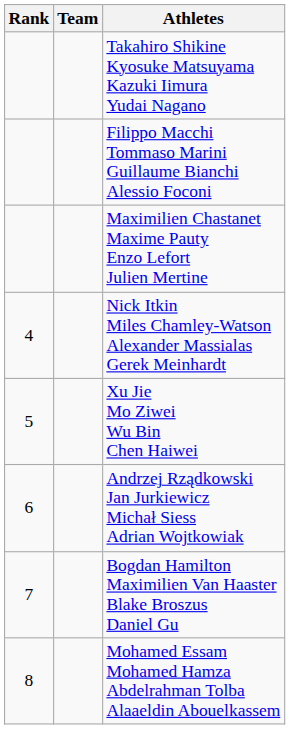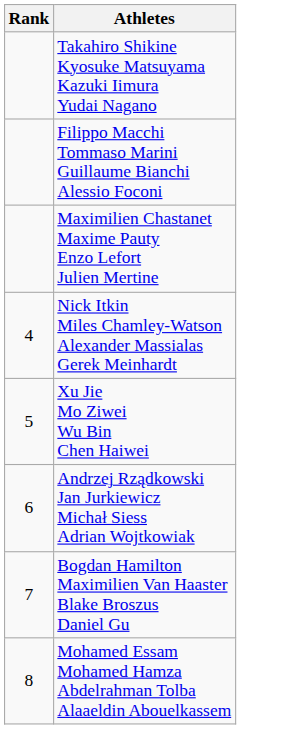 <table class="wikitable sortable" style="text-align:center">
 <tr>
 <th>Rank</th>
-<th>Team</th>
 <th class="unsortable">Athletes</th>
 </tr>
 <tr>
 <td></td>
-<td align="left"></td>
 <td align="left"><a href='#'>Takahiro Shikine</a><br><a href='#'>Kyosuke Matsuyama</a><br><a href='#'>Kazuki Iimura</a><br><a href='#'>Yudai Nagano</a></td>
 </tr>
 <tr>
 <td></td>
-<td align="left"></td>
 <td align="left"><a href='#'>Filippo Macchi</a><br><a href='#'>Tommaso Marini </a><br><a href='#'>Guillaume Bianchi</a><br><a href='#'>Alessio Foconi</a></td>
 </tr>
 <tr>
 <td></td>
-<td align="left"></td>
 <td align="left"><a href='#'>Maximilien Chastanet</a><br><a href='#'>Maxime Pauty</a><br><a href='#'>Enzo Lefort</a><br><a href='#'>Julien Mertine</a></td>
 </tr>
 <tr>
 <td>4</td>
-<td align="left"></td>
 <td align="left"><a href='#'>Nick Itkin</a><br><a href='#'>Miles Chamley-Watson</a><br><a href='#'>Alexander Massialas</a><br><a href='#'>Gerek Meinhardt</a></td>
 </tr>
 <tr>
 <td>5</td>
-<td align="left"></td>
 <td align="left"><a href='#'>Xu Jie</a><br><a href='#'>Mo Ziwei</a><br><a href='#'>Wu Bin</a><br><a href='#'>Chen Haiwei</a></td>
 </tr>
 <tr>
 <td>6</td>
-<td align="left"></td>
 <td align="left"><a href='#'>Andrzej Rządkowski</a><br><a href='#'>Jan Jurkiewicz</a><br><a href='#'>Michał Siess</a><br><a href='#'>Adrian Wojtkowiak</a></td>
 </tr>
 <tr>
 <td>7</td>
-<td align="left"></td>
 <td align="left"><a href='#'>Bogdan Hamilton</a><br><a href='#'>Maximilien Van Haaster</a><br><a href='#'>Blake Broszus</a><br><a href='#'>Daniel Gu</a></td>
 </tr>
 <tr>
 <td>8</td>
-<td align="left"></td>
 <td align="left"><a href='#'>Mohamed Essam</a><br><a href='#'>Mohamed Hamza</a><br><a href='#'>Abdelrahman Tolba</a><br><a href='#'>Alaaeldin Abouelkassem</a></td>
 </tr>
 </table>
